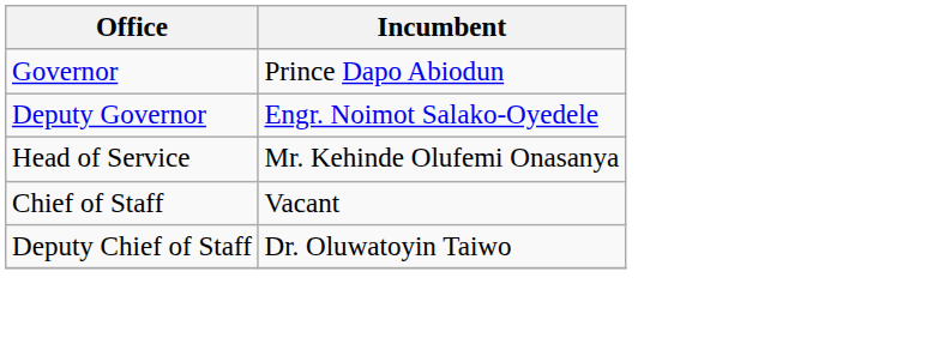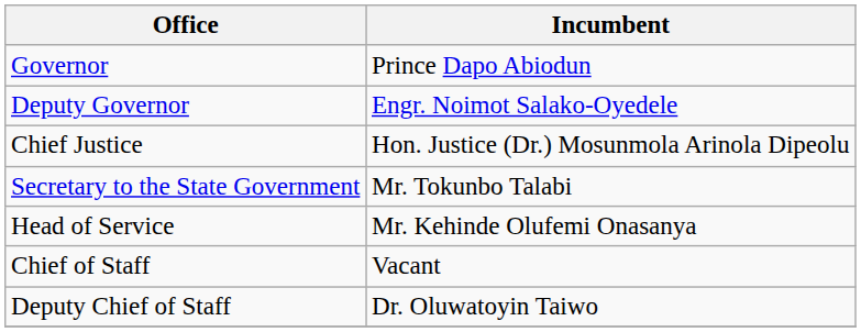 <table class="wikitable">
 <tr>
 <th>Office</th>
 <th>Incumbent</th>
 </tr>
 <tr>
 <td><a href='#'>Governor</a></td>
 <td>Prince <a href='#'>Dapo Abiodun</a></td>
 </tr>
 <tr>
 <td><a href='#'>Deputy Governor</a></td>
 <td><a href='#'>Engr. Noimot Salako-Oyedele</a></td>
+</tr>
+<tr>
+<td>Chief Justice</td>
+<td>Hon. Justice (Dr.) Mosunmola Arinola Dipeolu</td>
+</tr>
+<tr>
+<td><a href='#'>Secretary to the State Government</a></td>
+<td>Mr. Tokunbo Talabi</td>
 </tr>
 <tr>
 <td>Head of Service</td>
 <td>Mr. Kehinde Olufemi Onasanya</td>
 </tr>
 <tr>
 <td>Chief of Staff</td>
 <td>Vacant</td>
 </tr>
 <tr>
 <td>Deputy Chief of Staff</td>
 <td>Dr. Oluwatoyin Taiwo</td>
 </tr>
 <tr>
 </tr>
 </table>
